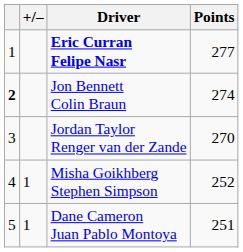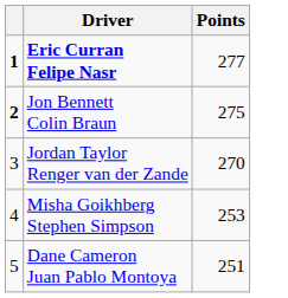 <table class="wikitable" style="font-size: 95%;">
 <tr>
 <th scope="col"></th>
-<th scope="col">+/–</th>
 <th scope="col">Driver</th>
 <th scope="col">Points</th>
 </tr>
 <tr>
-<td align=center>1</td>
-<td align="left"></td>
+<td align=center><strong>1</strong></td>
 <td><strong> <a href='#'>Eric Curran</a><br> <a href='#'>Felipe Nasr</a></strong></td>
 <td align=right>277</td>
 </tr>
 <tr>
 <td align=center><strong>2</strong></td>
-<td align="left"></td>
 <td> <a href='#'>Jon Bennett</a><br> <a href='#'>Colin Braun</a></td>
-<td align=right>274</td>
+<td align=right>275</td>
 </tr>
 <tr>
 <td align=center>3</td>
-<td align="left"></td>
 <td> <a href='#'>Jordan Taylor</a><br> <a href='#'>Renger van der Zande</a></td>
 <td align=right>270</td>
 </tr>
 <tr>
 <td align=center>4</td>
-<td align="left"> 1</td>
 <td> <a href='#'>Misha Goikhberg</a><br> <a href='#'>Stephen Simpson</a></td>
-<td align=right>252</td>
+<td align=right>253</td>
 </tr>
 <tr>
 <td align=center>5</td>
-<td align="left"> 1</td>
 <td> <a href='#'>Dane Cameron</a><br> <a href='#'>Juan Pablo Montoya</a></td>
 <td align=right>251</td>
 </tr>
 </table>
